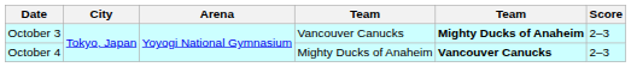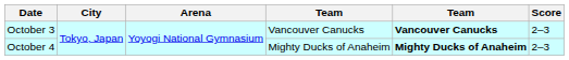 <table class="wikitable">
 <tr>
 <th>Date</th>
 <th>City</th>
 <th>Arena</th>
 <th>Team</th>
 <th>Team</th>
 <th>Score</th>
 </tr>
 <tr bgcolor="#ccffff">
 <td>October 3</td>
 <td rowspan="2"><a href='#'>Tokyo, Japan</a></td>
 <td rowspan="2"><a href='#'>Yoyogi National Gymnasium</a></td>
 <td>Vancouver Canucks</td>
-<td><strong>Mighty Ducks of Anaheim</strong></td>
+<td><strong>Vancouver Canucks</strong></td>
 <td>2–3</td>
 </tr>
 <tr bgcolor="#ccffff">
 <td>October 4</td>
 <td>Mighty Ducks of Anaheim</td>
-<td><strong>Vancouver Canucks</strong></td>
+<td><strong>Mighty Ducks of Anaheim</strong></td>
 <td>2–3</td>
 </tr>
 </table>
